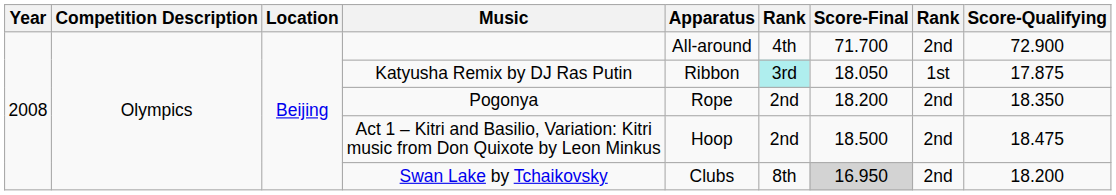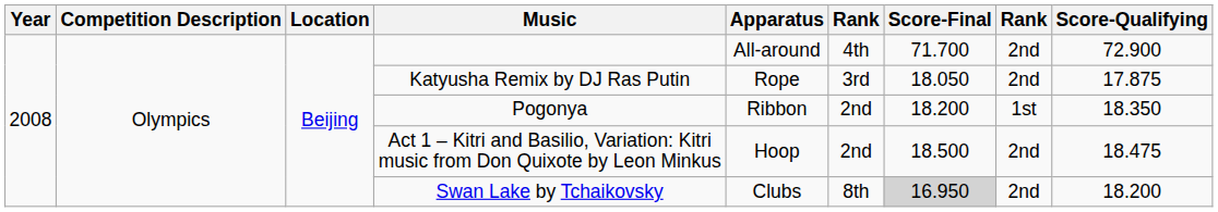 <table class="wikitable" style="text-align:center">
 <tr>
 <th>Year</th>
 <th>Competition Description</th>
 <th>Location</th>
 <th>Music</th>
 <th>Apparatus</th>
 <th>Rank</th>
 <th>Score-Final</th>
 <th>Rank</th>
 <th>Score-Qualifying</th>
 </tr>
 <tr>
 <td rowspan="5">2008</td>
 <td rowspan="5">Olympics</td>
 <td rowspan="5"><a href='#'>Beijing</a></td>
 <td></td>
 <td>All-around</td>
 <td>4th</td>
 <td>71.700</td>
 <td>2nd</td>
 <td>72.900</td>
 </tr>
 <tr>
 <td>Katyusha Remix by DJ Ras Putin</td>
-<td>Ribbon</td>
-<td style="background: paleturquoise;">3rd</td>
+<td>Rope</td>
+<td>3rd</td>
 <td>18.050</td>
-<td>1st</td>
+<td>2nd</td>
 <td>17.875</td>
 </tr>
 <tr>
 <td>Pogonya</td>
-<td>Rope</td>
+<td>Ribbon</td>
 <td>2nd</td>
 <td>18.200</td>
-<td>2nd</td>
+<td>1st</td>
 <td>18.350</td>
 </tr>
 <tr>
 <td>Act 1 – Kitri and Basilio, Variation: Kitri <br> music from Don Quixote by Leon Minkus</td>
 <td>Hoop</td>
 <td>2nd</td>
 <td>18.500</td>
 <td>2nd</td>
 <td>18.475</td>
 </tr>
 <tr>
 <td><a href='#'>Swan Lake</a> by <a href='#'>Tchaikovsky</a></td>
 <td>Clubs</td>
 <td>8th</td>
 <td style="background: lightgrey;">16.950</td>
 <td>2nd</td>
 <td>18.200</td>
 </tr>
 </table>
